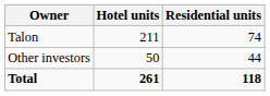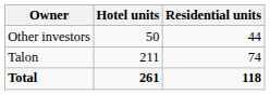 <table class="wikitable" style="text-align:right;">
 <tr>
 <th>Owner</th>
 <th>Hotel units</th>
 <th>Residential units</th>
 </tr>
 <tr>
+<td style="text-align:left;">Other investors</td>
+<td>50</td>
+<td>44</td>
+</tr>
+<tr>
 <td style="text-align:left;">Talon</td>
 <td>211</td>
 <td>74</td>
-</tr>
-<tr>
-<td style="text-align:left;">Other investors</td>
-<td>50</td>
-<td>44</td>
 </tr>
 <tr>
 <td style="text-align:left;"><strong>Total</strong></td>
 <td><strong>261</strong></td>
 <td><strong>118</strong></td>
 </tr>
 </table>
